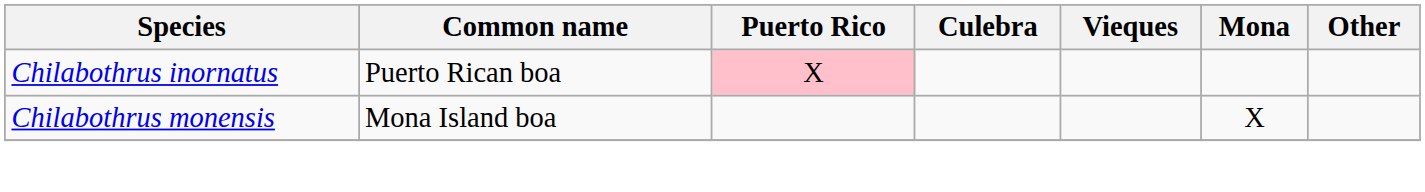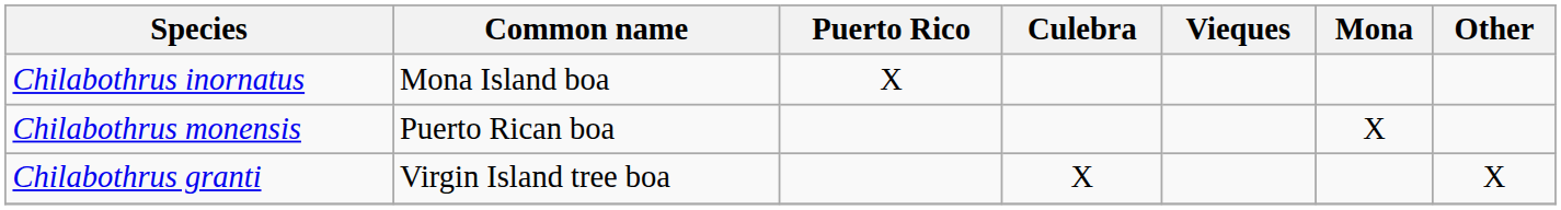 <table width=90% class="wikitable">
 <tr>
 <th width=25%>Species</th>
 <th width=25%>Common name</th>
 <th>Puerto Rico</th>
 <th>Culebra</th>
 <th>Vieques</th>
 <th>Mona</th>
 <th>Other</th>
 </tr>
 <tr>
 <td><em><a href='#'>Chilabothrus inornatus</a></em> </td>
-<td>Puerto Rican boa</td>
-<td align=center style="background: pink;">X</td>
+<td>Mona Island boa</td>
+<td align=center>X</td>
 <td></td>
 <td></td>
 <td></td>
 <td></td>
 </tr>
 <tr>
 <td><em><a href='#'>Chilabothrus monensis</a></em> </td>
-<td>Mona Island boa</td>
+<td>Puerto Rican boa</td>
 <td></td>
 <td></td>
 <td></td>
 <td align=center>X</td>
 <td></td>
 </tr>
 <tr>
+<td><em><a href='#'>Chilabothrus granti</a></em> </td>
+<td>Virgin Island tree boa</td>
+<td></td>
+<td align=center>X</td>
+<td></td>
+<td></td>
+<td align=center>X</td>
+</tr>
+<tr>
 </tr>
 </table>
